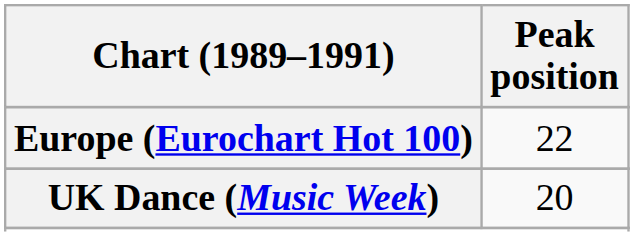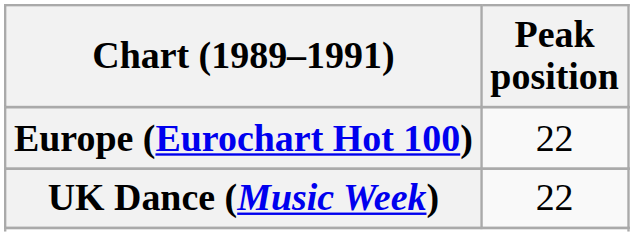 <table class="wikitable sortable plainrowheaders" style="text-align:center">
 <tr>
 <th scope="col">Chart (1989–1991)</th>
 <th scope="col">Peak<br>position</th>
 </tr>
 <tr>
 </tr>
 <tr>
 </tr>
 <tr>
 <th scope="row">Europe (<a href='#'>Eurochart Hot 100</a>)</th>
 <td>22</td>
 </tr>
 <tr>
 </tr>
 <tr>
 </tr>
 <tr>
 </tr>
 <tr>
 </tr>
 <tr>
 <th scope="row">UK Dance (<em><a href='#'>Music Week</a></em>)</th>
-<td>20</td>
+<td>22</td>
 </tr>
 <tr>
 </tr>
 <tr>
 </tr>
 <tr>
 </tr>
 </table>
